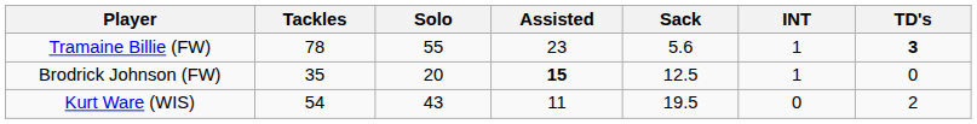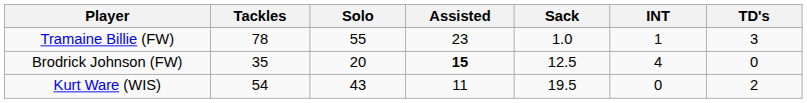 <table class="wikitable sortable">
 <tr>
 <th bgcolor="#DDDDFF" width="15%">Player</th>
 <th bgcolor="#DDDDFF" width="7%">Tackles</th>
 <th bgcolor="#DDDDFF" width="7%">Solo</th>
 <th bgcolor="#DDDDFF" width="7%">Assisted</th>
 <th bgcolor="#DDDDFF" width="7%">Sack</th>
 <th bgcolor="#DDDDFF" width="7%">INT</th>
 <th bgcolor="#DDDDFF" width="7%">TD's</th>
 </tr>
 <tr align="center">
 <td><a href='#'>Tramaine Billie</a> (FW)</td>
 <td>78</td>
 <td>55</td>
 <td>23</td>
-<td>5.6</td>
+<td>1.0</td>
 <td>1</td>
-<td><strong>3</strong></td>
+<td>3</td>
 </tr>
 <tr align="center">
 <td>Brodrick Johnson (FW)</td>
 <td>35</td>
 <td>20</td>
 <td><strong>15</strong></td>
 <td>12.5</td>
-<td>1</td>
+<td>4</td>
 <td>0</td>
 </tr>
 <tr align="center">
 <td><a href='#'>Kurt Ware</a> (WIS)</td>
 <td>54</td>
 <td>43</td>
 <td>11</td>
 <td>19.5</td>
 <td>0</td>
 <td>2</td>
 </tr>
 </table>
